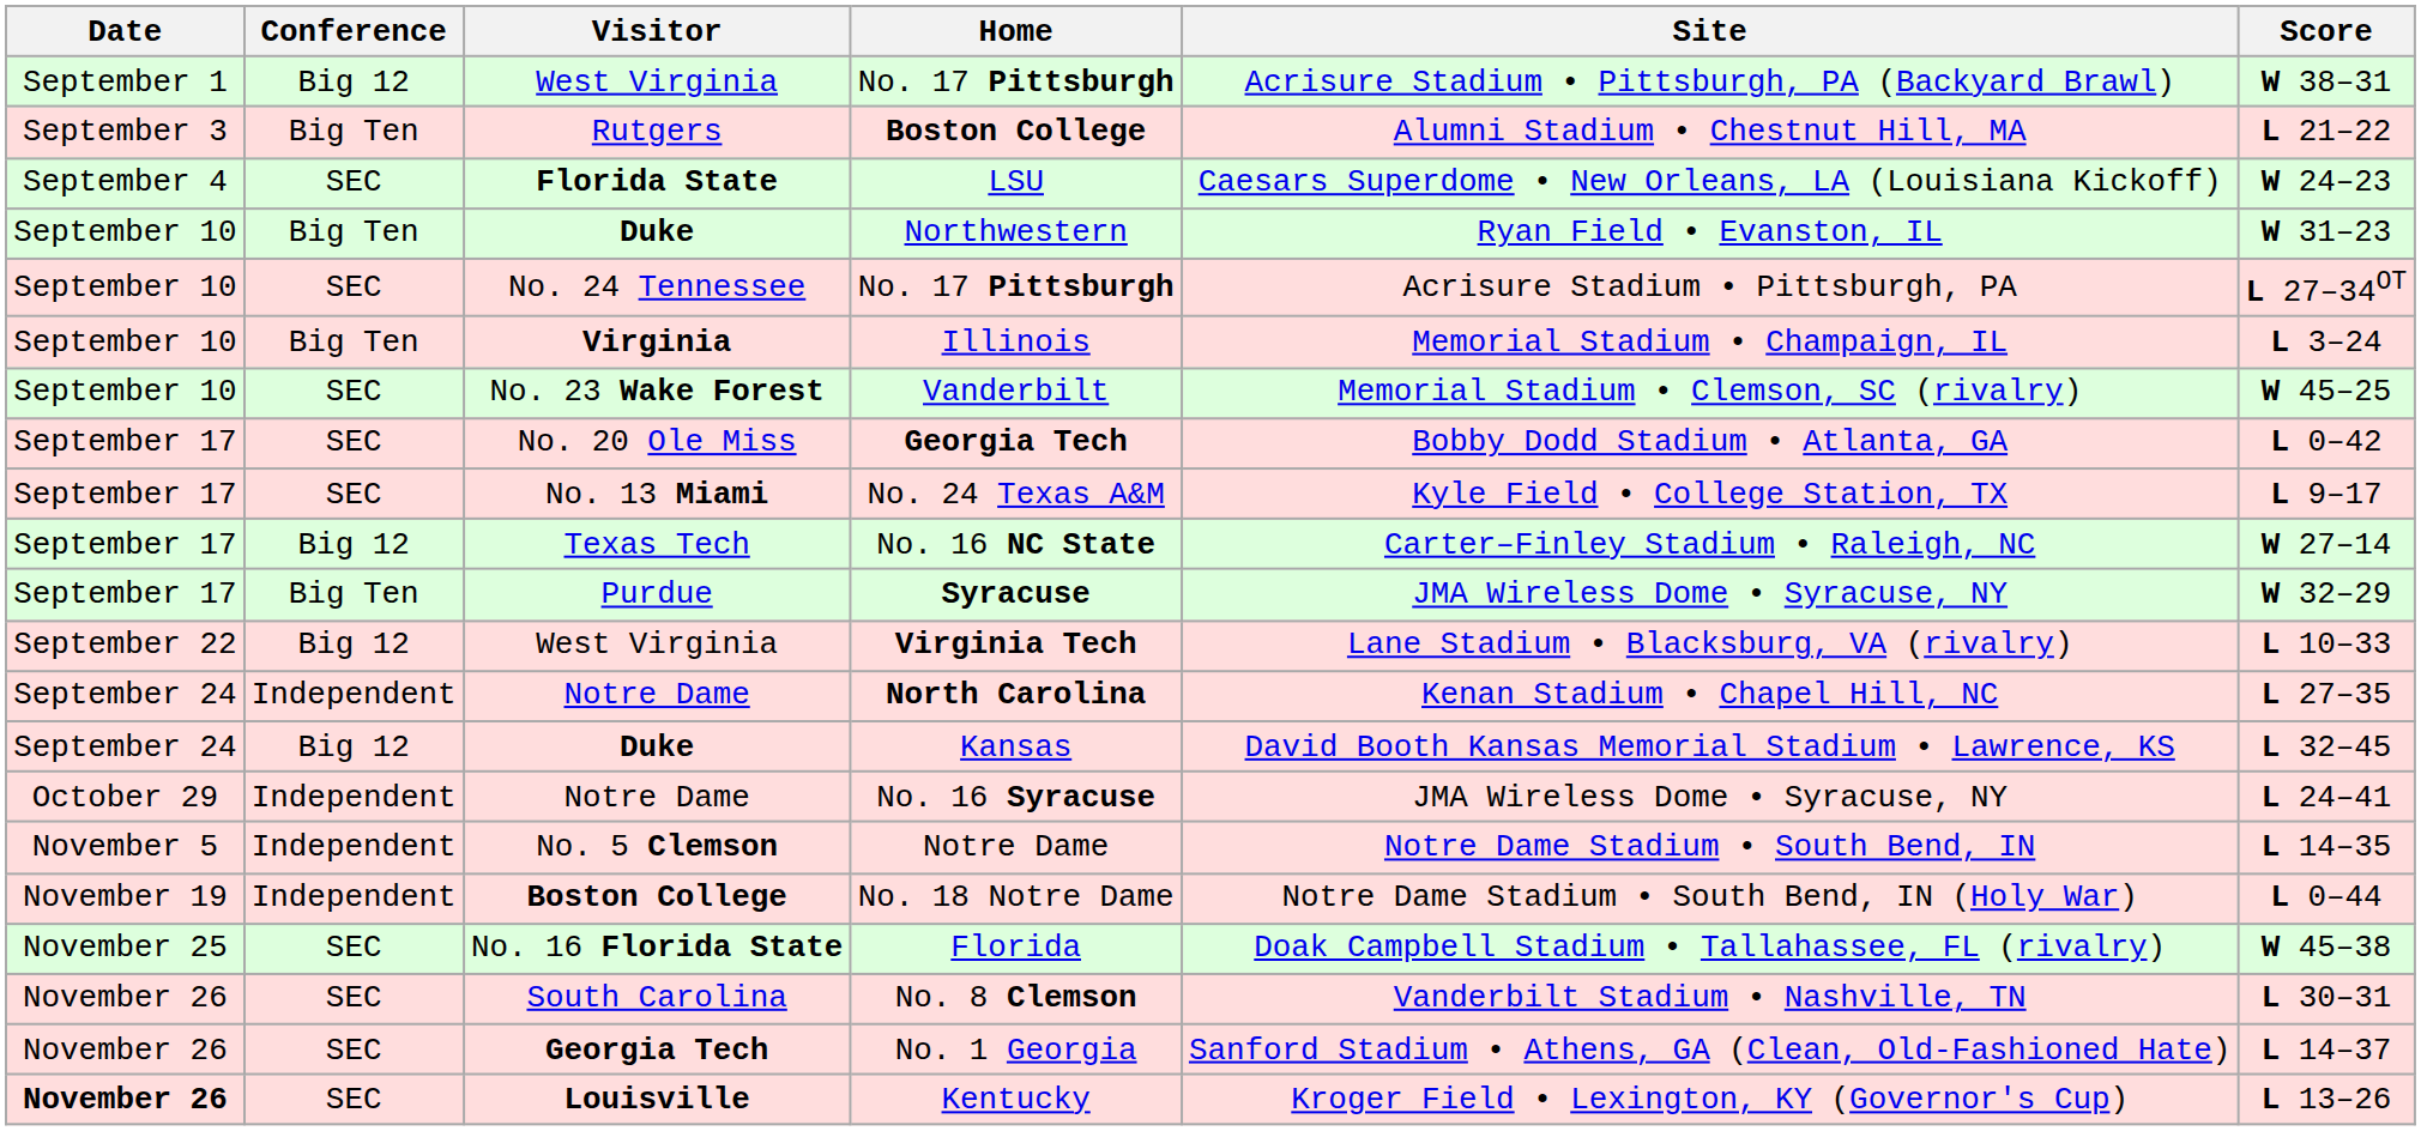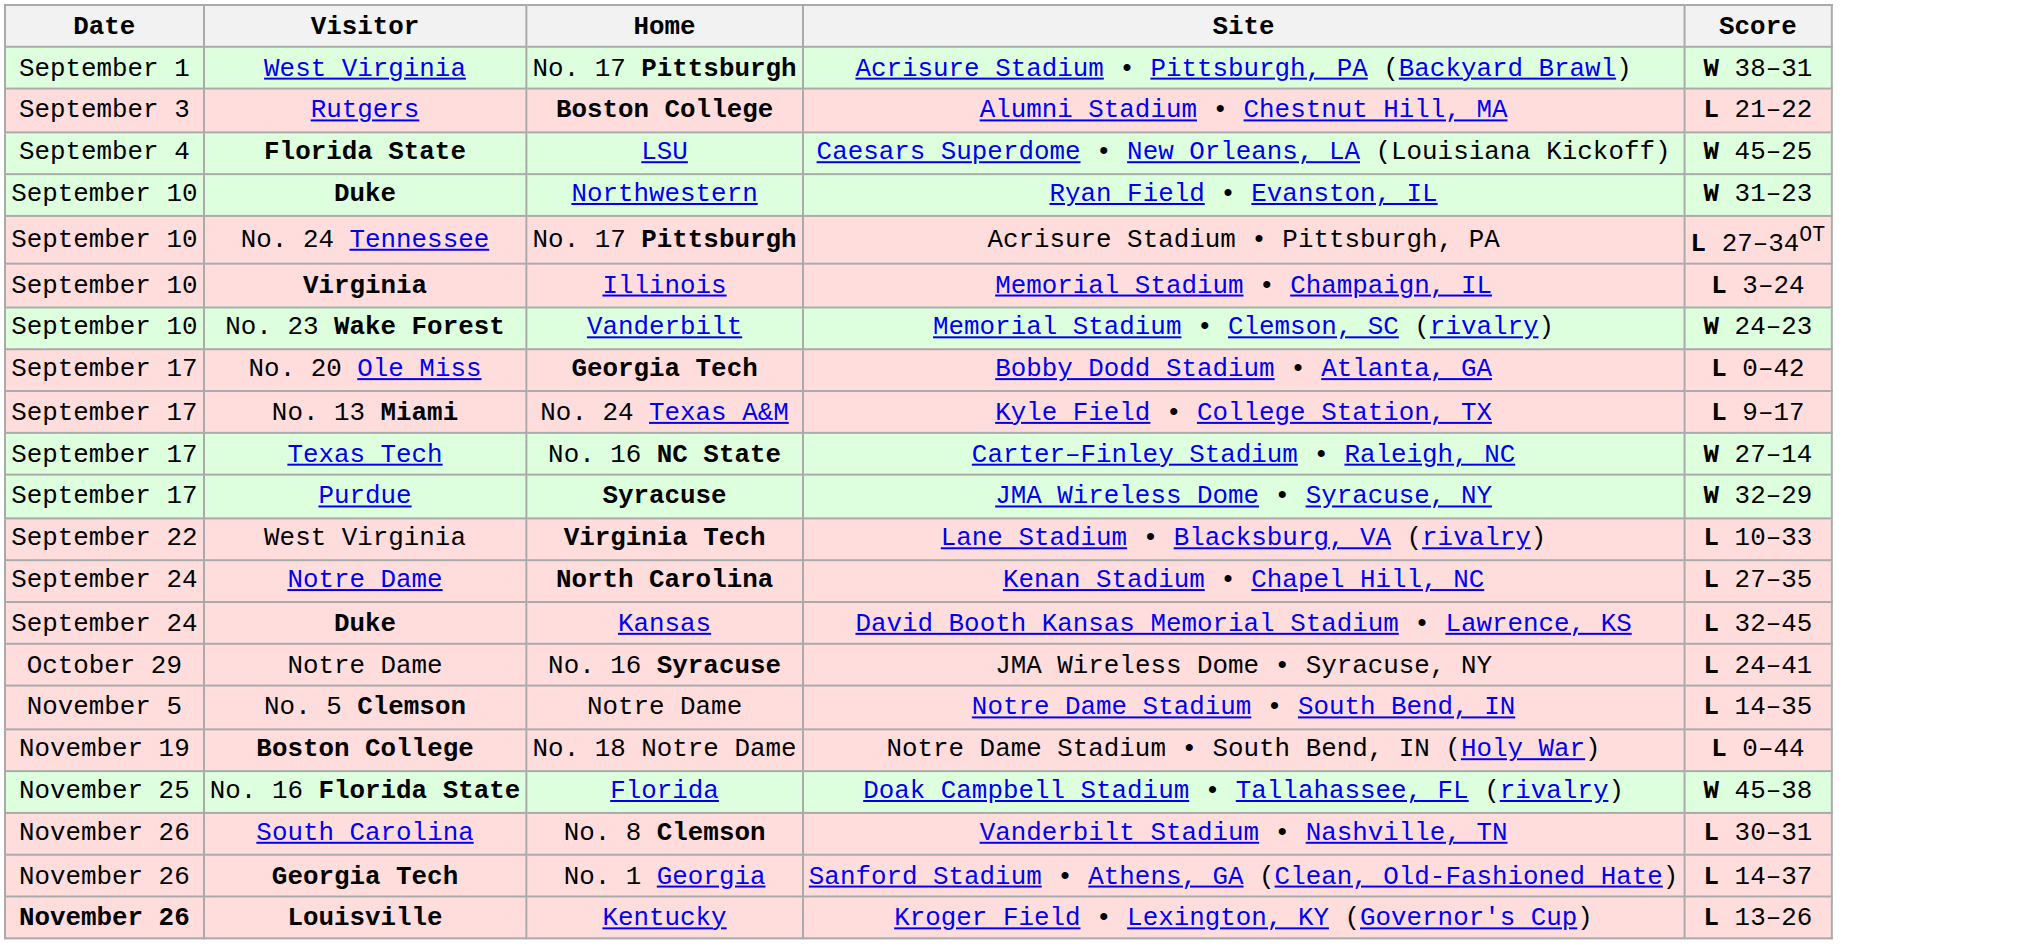 <table class="wikitable" style="text-align:center">
 <tr>
 <th>Date</th>
-<th>Conference</th>
 <th>Visitor</th>
 <th>Home</th>
 <th>Site</th>
 <th>Score</th>
 </tr>
 <tr style="background:#DDFFDD;">
 <td>September 1</td>
-<td>Big 12</td>
 <td><a href='#'>West Virginia</a></td>
 <td>No. 17 <strong>Pittsburgh</strong></td>
 <td><a href='#'>Acrisure Stadium</a> • <a href='#'>Pittsburgh, PA</a> (<a href='#'>Backyard Brawl</a>)</td>
 <td><strong>W</strong> 38–31</td>
 </tr>
 <tr style="background:#FFDDDD;">
 <td>September 3</td>
-<td>Big Ten</td>
 <td><a href='#'>Rutgers</a></td>
 <td><strong>Boston College</strong></td>
 <td><a href='#'>Alumni Stadium</a> • <a href='#'>Chestnut Hill, MA</a></td>
 <td><strong>L</strong> 21–22</td>
 </tr>
 <tr style="background:#DDFFDD;">
 <td>September 4</td>
-<td>SEC</td>
 <td><strong>Florida State</strong></td>
 <td><a href='#'>LSU</a></td>
 <td><a href='#'>Caesars Superdome</a> • <a href='#'>New Orleans, LA</a> (Louisiana Kickoff)</td>
-<td><strong>W</strong> 24–23</td>
+<td><strong>W</strong> 45–25</td>
 </tr>
 <tr style="background:#DDFFDD;">
 <td>September 10</td>
-<td>Big Ten</td>
 <td><strong>Duke</strong></td>
 <td><a href='#'>Northwestern</a></td>
 <td><a href='#'>Ryan Field</a> • <a href='#'>Evanston, IL</a></td>
 <td><strong>W</strong> 31–23</td>
 </tr>
 <tr style="background:#FFDDDD;">
 <td>September 10</td>
-<td>SEC</td>
 <td>No. 24 <a href='#'>Tennessee</a></td>
 <td>No. 17 <strong>Pittsburgh</strong></td>
 <td>Acrisure Stadium • Pittsburgh, PA</td>
 <td><strong>L</strong> 27–34<sup>OT</sup></td>
 </tr>
 <tr style="background:#FFDDDD;">
 <td>September 10</td>
-<td>Big Ten</td>
 <td><strong>Virginia</strong></td>
 <td><a href='#'>Illinois</a></td>
 <td><a href='#'>Memorial Stadium</a> • <a href='#'>Champaign, IL</a></td>
 <td><strong>L</strong> 3–24</td>
 </tr>
 <tr style="background:#DDFFDD;">
 <td>September 10</td>
-<td>SEC</td>
 <td>No. 23 <strong>Wake Forest</strong></td>
 <td><a href='#'>Vanderbilt</a></td>
 <td><a href='#'>Memorial Stadium</a> • <a href='#'>Clemson, SC</a> (<a href='#'>rivalry</a>)</td>
-<td><strong>W</strong> 45–25</td>
+<td><strong>W</strong> 24–23</td>
 </tr>
 <tr style="background:#FFDDDD;">
 <td>September 17</td>
-<td>SEC</td>
 <td>No. 20 <a href='#'>Ole Miss</a></td>
 <td><strong>Georgia Tech</strong></td>
 <td><a href='#'>Bobby Dodd Stadium</a> • <a href='#'>Atlanta, GA</a></td>
 <td><strong>L</strong> 0–42</td>
 </tr>
 <tr style="background:#FFDDDD;">
 <td>September 17</td>
-<td>SEC</td>
 <td>No. 13 <strong>Miami</strong></td>
 <td>No. 24 <a href='#'>Texas A&M</a></td>
 <td><a href='#'>Kyle Field</a> • <a href='#'>College Station, TX</a></td>
 <td><strong>L</strong> 9–17</td>
 </tr>
 <tr style="background:#DDFFDD;">
 <td>September 17</td>
-<td>Big 12</td>
 <td><a href='#'>Texas Tech</a></td>
 <td>No. 16 <strong>NC State</strong></td>
 <td><a href='#'>Carter–Finley Stadium</a> • <a href='#'>Raleigh, NC</a></td>
 <td><strong>W</strong> 27–14</td>
 </tr>
 <tr style="background:#DDFFDD;">
 <td>September 17</td>
-<td>Big Ten</td>
 <td><a href='#'>Purdue</a></td>
 <td><strong>Syracuse</strong></td>
 <td><a href='#'>JMA Wireless Dome</a> • <a href='#'>Syracuse, NY</a></td>
 <td><strong>W</strong> 32–29</td>
 </tr>
 <tr style="background:#FFDDDD;">
 <td>September 22</td>
-<td>Big 12</td>
 <td>West Virginia</td>
 <td><strong>Virginia Tech</strong></td>
 <td><a href='#'>Lane Stadium</a> • <a href='#'>Blacksburg, VA</a> (<a href='#'>rivalry</a>)</td>
 <td><strong>L</strong> 10–33</td>
 </tr>
 <tr style="background:#FFDDDD;">
 <td>September 24</td>
-<td>Independent</td>
 <td><a href='#'>Notre Dame</a></td>
 <td><strong>North Carolina</strong></td>
 <td><a href='#'>Kenan Stadium</a> • <a href='#'>Chapel Hill, NC</a></td>
 <td><strong>L</strong> 27–35</td>
 </tr>
 <tr style="background:#FFDDDD;">
 <td>September 24</td>
-<td>Big 12</td>
 <td><strong>Duke</strong></td>
 <td><a href='#'>Kansas</a></td>
 <td><a href='#'>David Booth Kansas Memorial Stadium</a> • <a href='#'>Lawrence, KS</a></td>
 <td><strong>L</strong> 32–45</td>
 </tr>
 <tr style="background:#FFDDDD;">
 <td>October 29</td>
-<td>Independent</td>
 <td>Notre Dame</td>
 <td>No. 16 <strong>Syracuse</strong></td>
 <td>JMA Wireless Dome • Syracuse, NY</td>
 <td><strong>L</strong> 24–41</td>
 </tr>
 <tr style="background:#FFDDDD;">
 <td>November 5</td>
-<td>Independent</td>
 <td>No. 5 <strong>Clemson</strong></td>
 <td>Notre Dame</td>
 <td><a href='#'>Notre Dame Stadium</a> • <a href='#'>South Bend, IN</a></td>
 <td><strong>L</strong> 14–35</td>
 </tr>
 <tr style="background:#FFDDDD;">
 <td>November 19</td>
-<td>Independent</td>
 <td><strong>Boston College</strong></td>
 <td>No. 18 Notre Dame</td>
 <td>Notre Dame Stadium • South Bend, IN (<a href='#'>Holy War</a>)</td>
 <td><strong>L</strong> 0–44</td>
 </tr>
 <tr style="background:#DDFFDD;">
 <td>November 25</td>
-<td>SEC</td>
 <td>No. 16 <strong>Florida State</strong></td>
 <td><a href='#'>Florida</a></td>
 <td><a href='#'>Doak Campbell Stadium</a> • <a href='#'>Tallahassee, FL</a> (<a href='#'>rivalry</a>)</td>
 <td><strong>W</strong> 45–38</td>
 </tr>
 <tr style="background:#FFDDDD;">
 <td>November 26</td>
-<td>SEC</td>
 <td><a href='#'>South Carolina</a></td>
 <td>No. 8 <strong>Clemson</strong></td>
 <td><a href='#'>Vanderbilt Stadium</a> • <a href='#'>Nashville, TN</a></td>
 <td><strong>L</strong> 30–31</td>
 </tr>
 <tr style="background:#FFDDDD;">
 <td>November 26</td>
-<td>SEC</td>
 <td><strong>Georgia Tech</strong></td>
 <td>No. 1 <a href='#'>Georgia</a></td>
 <td><a href='#'>Sanford Stadium</a> • <a href='#'>Athens, GA</a> (<a href='#'>Clean, Old-Fashioned Hate</a>)</td>
 <td><strong>L</strong> 14–37</td>
 </tr>
 <tr style="background:#FFDDDD;">
 <td><strong>November 26</strong></td>
-<td>SEC</td>
 <td><strong>Louisville</strong></td>
 <td><a href='#'>Kentucky</a></td>
 <td><a href='#'>Kroger Field</a> • <a href='#'>Lexington, KY</a> (<a href='#'>Governor's Cup</a>)</td>
 <td><strong>L</strong> 13–26</td>
 </tr>
 </table>
